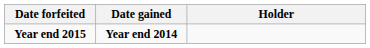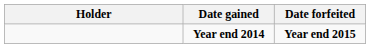 <table class="wikitable" style="font-size:95%">
 <tr>
+<th style="width:222px;">Holder</th>
+<th style="width:110px;">Date gained</th>
 <th style="width:110px;">Date forfeited</th>
-<th style="width:110px;">Date gained</th>
-<th style="width:222px;">Holder</th>
 </tr>
 <tr>
+<td></td>
+<td style="text-align:center;"><strong>Year end 2014</strong></td>
 <td style="text-align:center;"><strong>Year end 2015</strong></td>
-<td style="text-align:center;"><strong>Year end 2014</strong></td>
-<td></td>
 </tr>
 </table>
